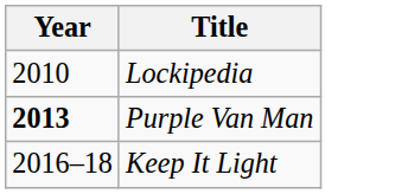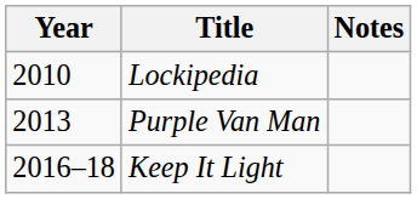 <table class="wikitable">
 <tr>
 <th>Year</th>
 <th>Title</th>
+<th>Notes</th>
 </tr>
 <tr>
 <td>2010</td>
 <td><em>Lockipedia</em></td>
+<td></td>
 </tr>
 <tr>
-<td><strong>2013</strong></td>
+<td>2013</td>
 <td><em>Purple Van Man</em></td>
+<td></td>
 </tr>
 <tr>
 <td>2016–18</td>
 <td><em>Keep It Light</em></td>
+<td></td>
 </tr>
 </table>
